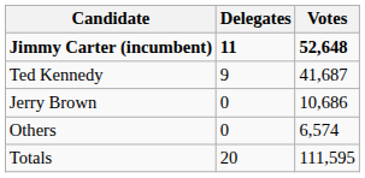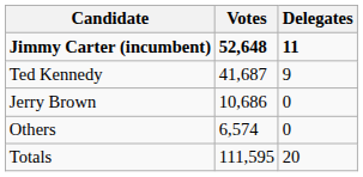 <table class="wikitable">
 <tr>
 <th>Candidate</th>
+<th>Votes</th>
 <th>Delegates</th>
-<th>Votes</th>
 </tr>
 <tr>
 <td><strong>Jimmy Carter</strong> <strong>(incumbent)</strong></td>
+<td><strong>52,648</strong></td>
 <td><strong>11</strong></td>
-<td><strong>52,648</strong></td>
 </tr>
 <tr>
 <td>Ted Kennedy</td>
+<td>41,687</td>
 <td>9</td>
-<td>41,687</td>
 </tr>
 <tr>
 <td>Jerry Brown</td>
+<td>10,686</td>
 <td>0</td>
-<td>10,686</td>
 </tr>
 <tr>
 <td>Others</td>
+<td>6,574</td>
 <td>0</td>
-<td>6,574</td>
 </tr>
 <tr>
 <td>Totals</td>
+<td>111,595</td>
 <td>20</td>
-<td>111,595</td>
 </tr>
 </table>
